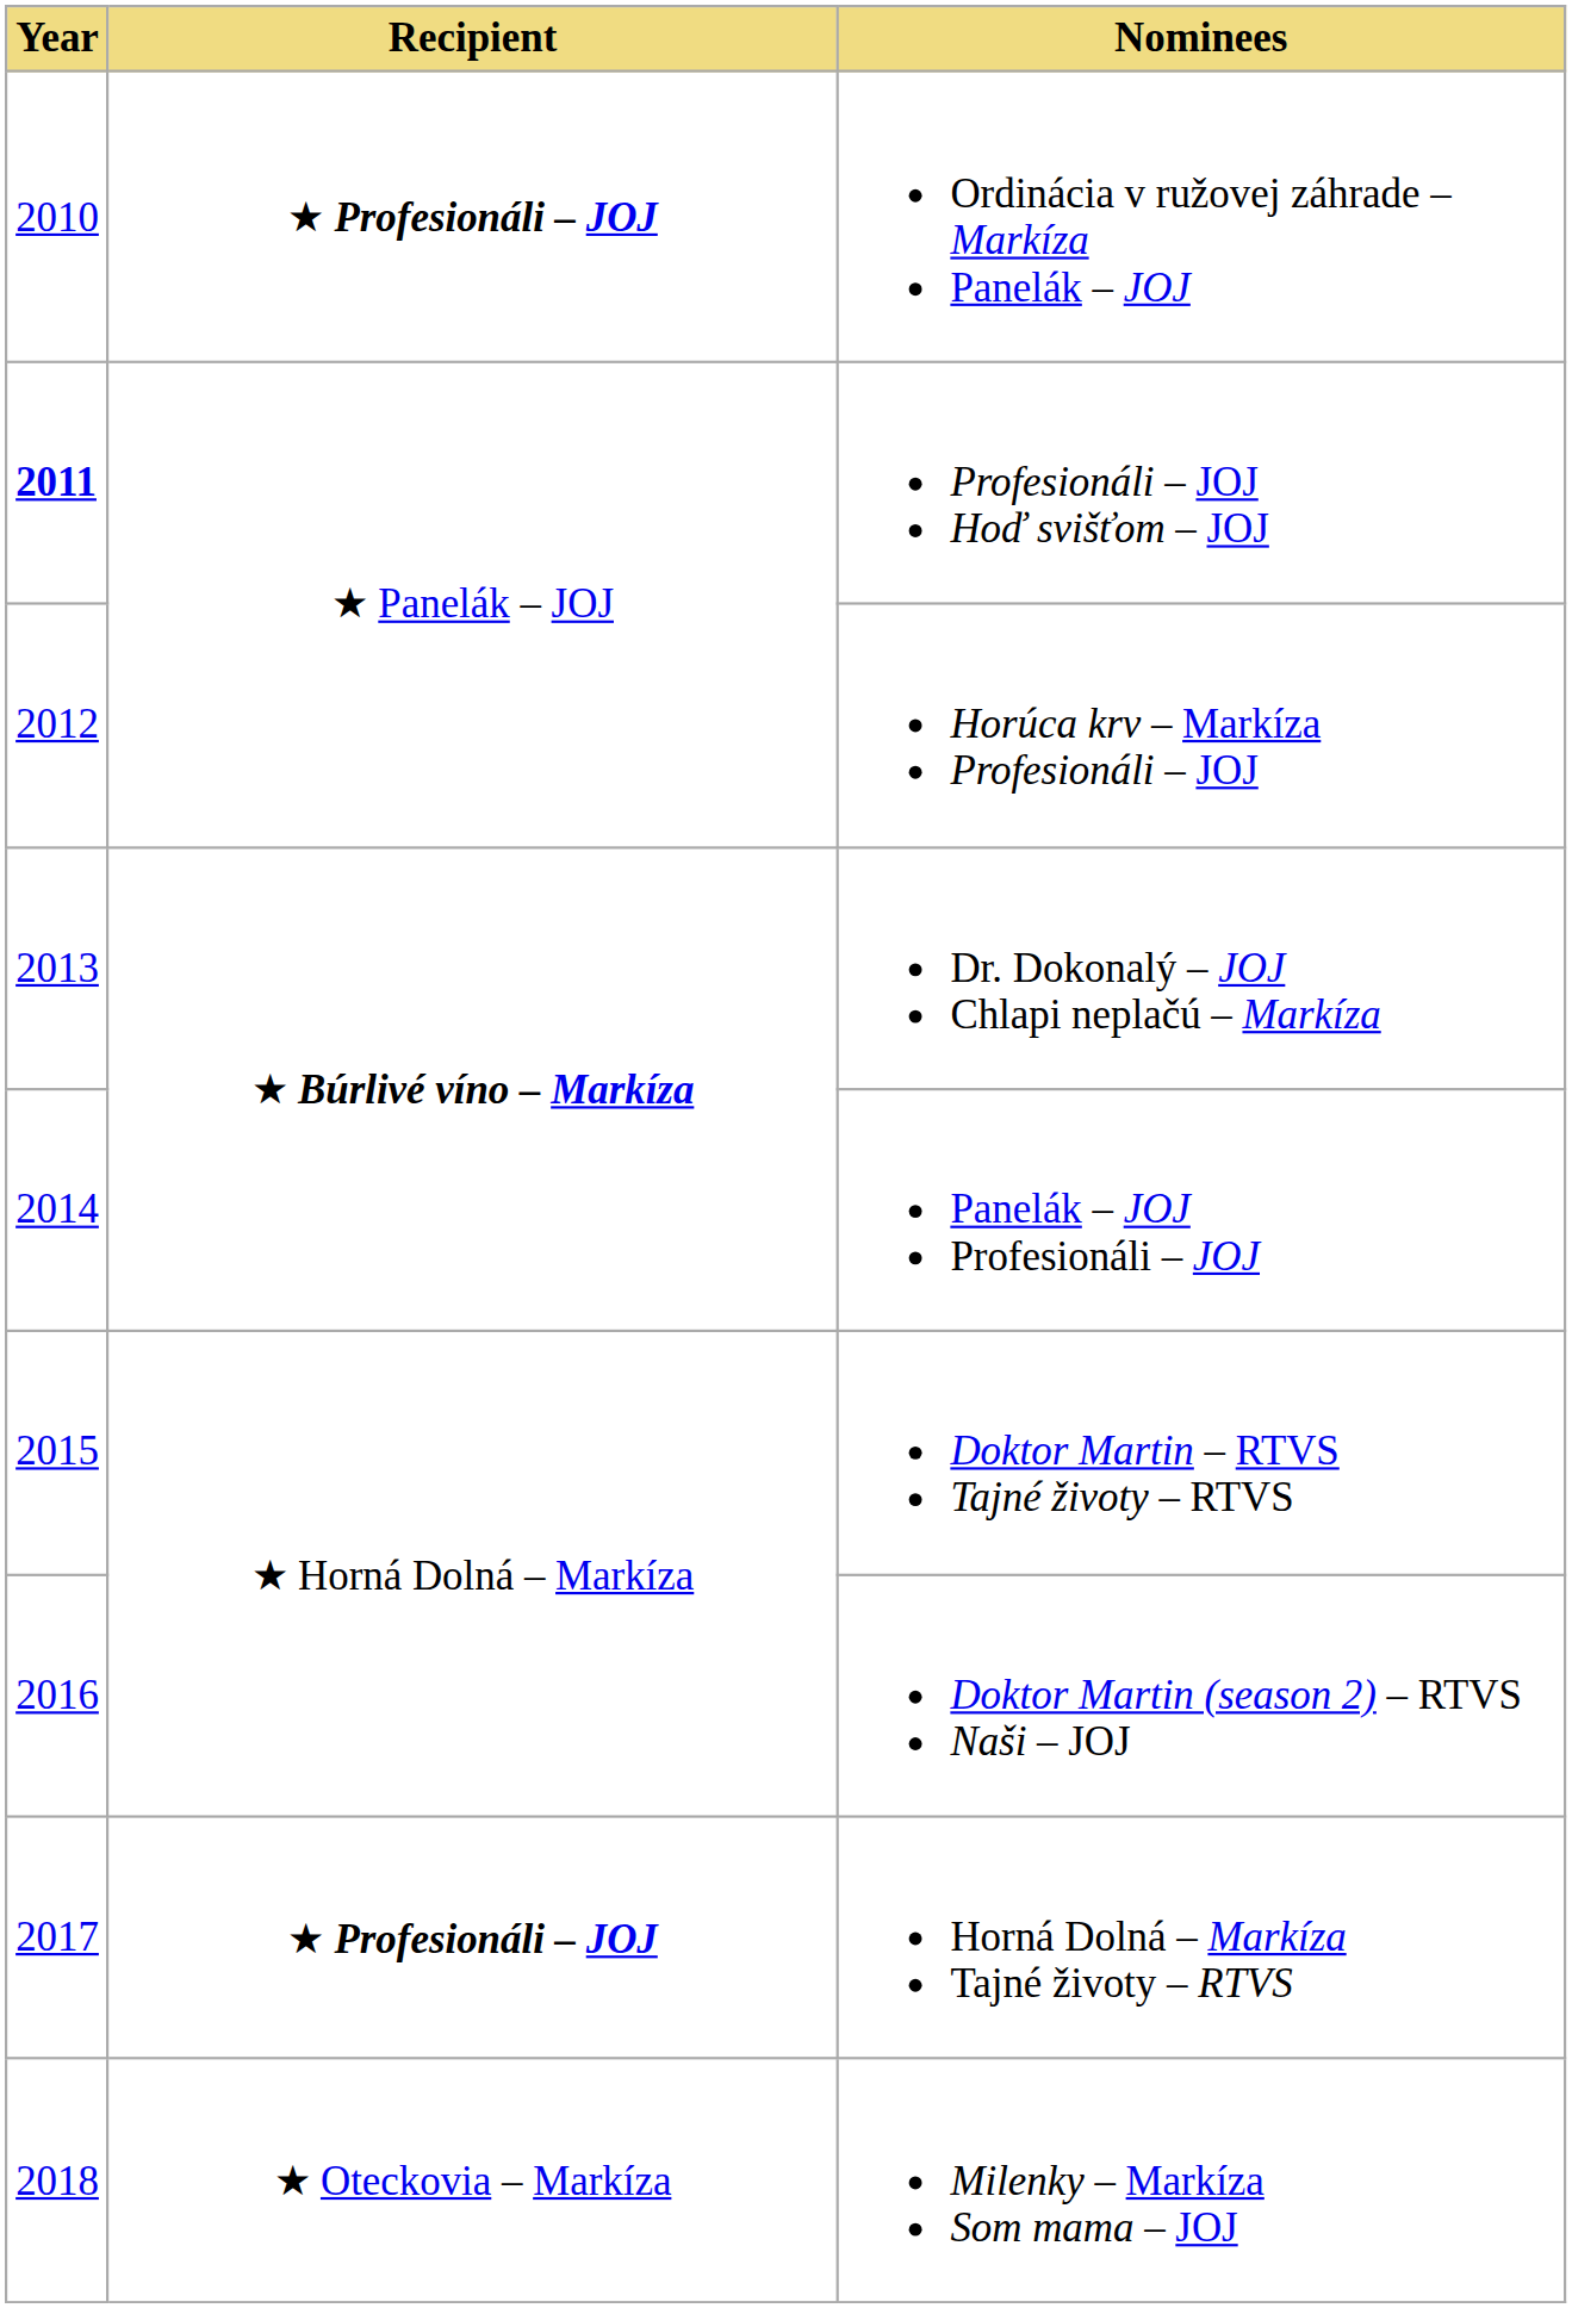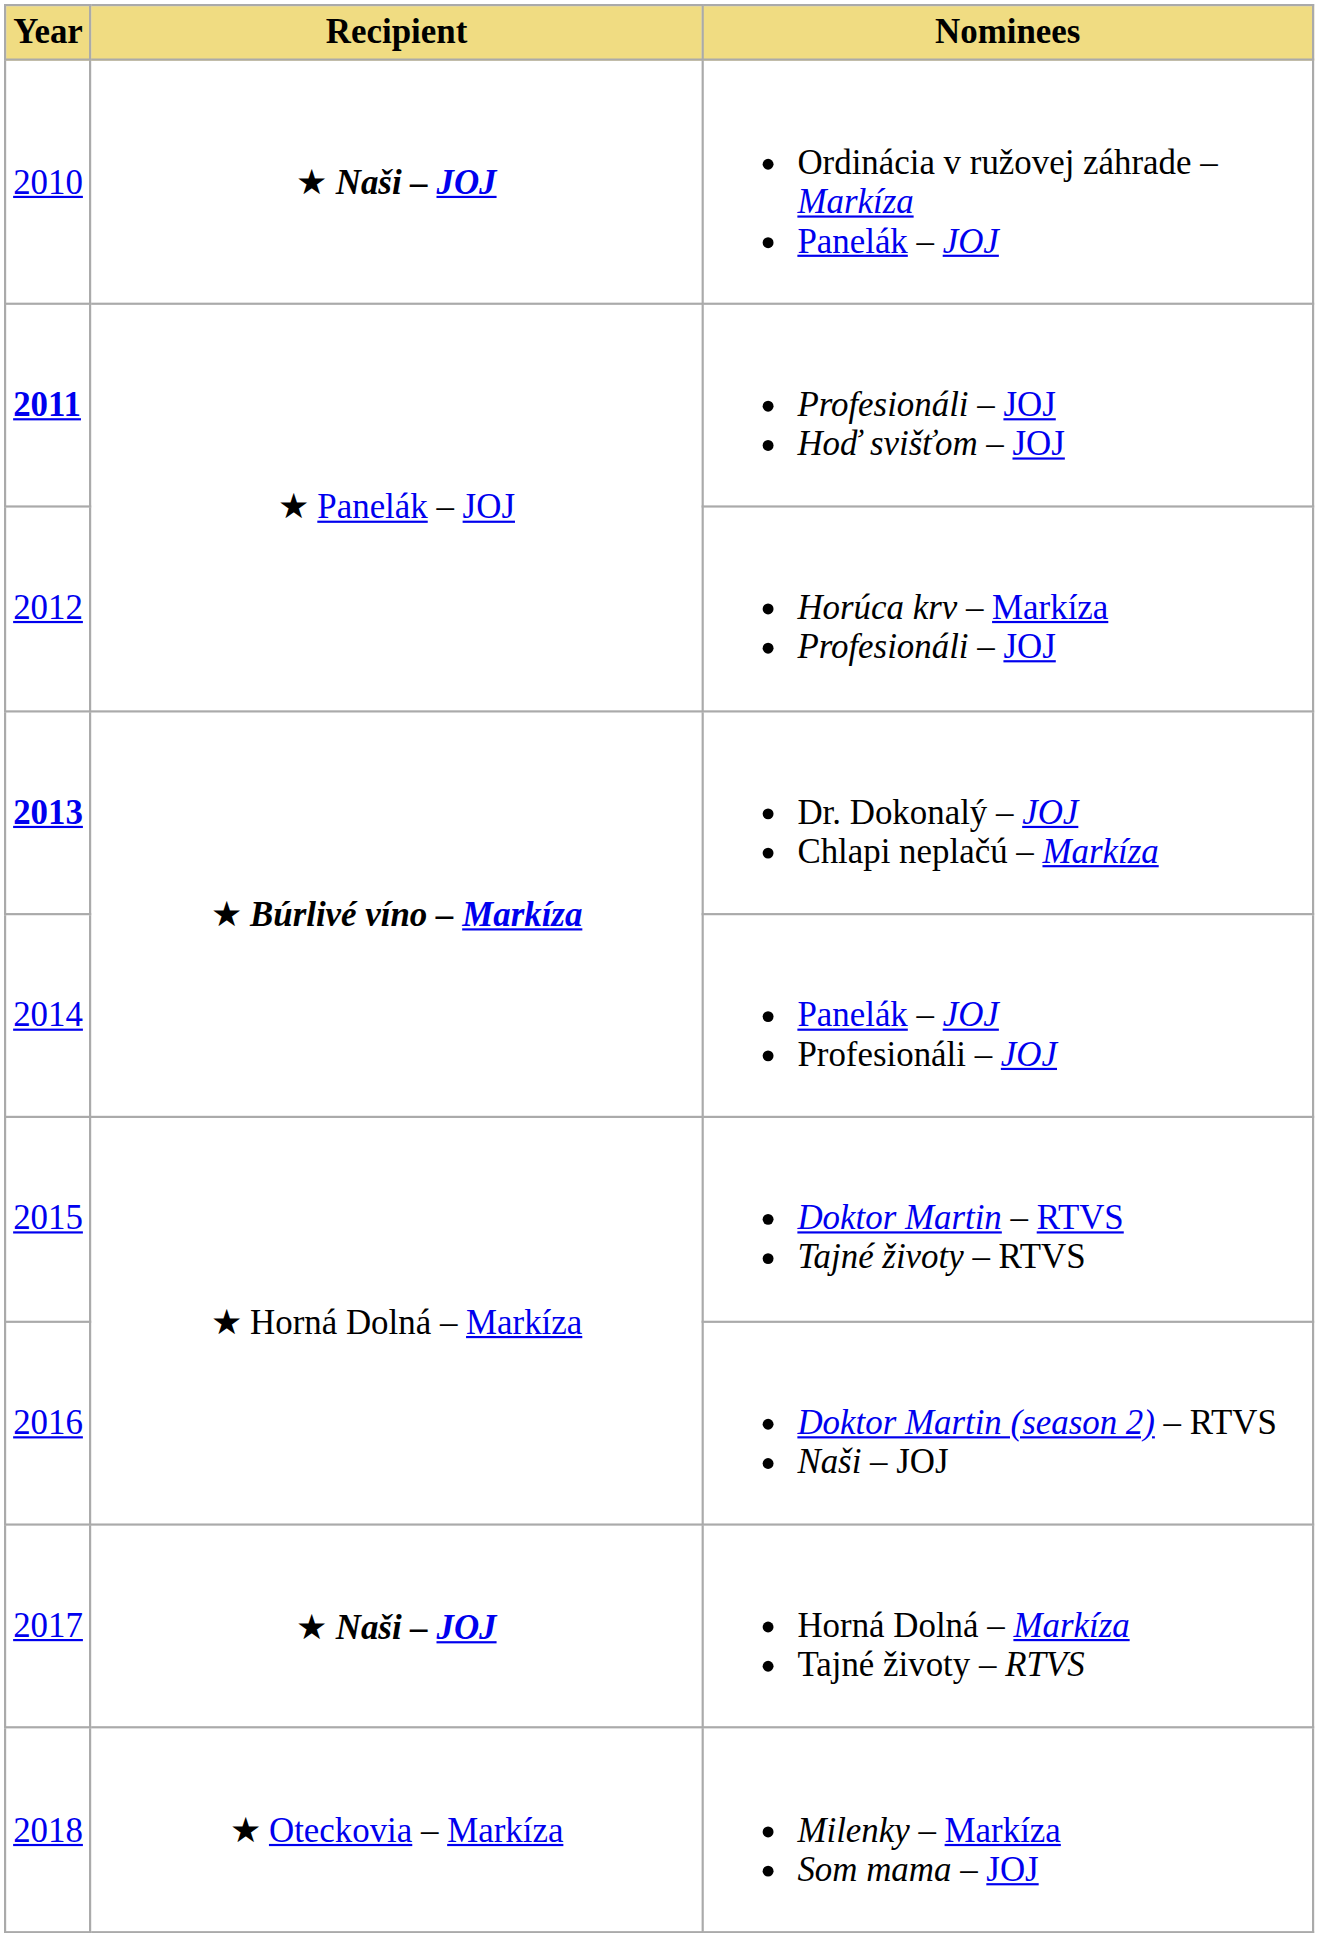 <table class=wikitable sortable style="background:white">
 <tr>
 <th style=background:#F0DC82>Year</th>
 <th style=background:#F0DC82 width=273>Recipient</th>
 <th style=background:#F0DC82 width=273>Nominees</th>
 </tr>
 <tr>
 <td><a href='#'>2010</a></td>
-<td align=center>★ <strong><em>Profesionáli<em> – <a href='#'>JOJ</a><strong></td>
+<td align=center>★ <strong><em>Naši<em> – <a href='#'>JOJ</a><strong></td>
 <td><br><ul><li></em>Ordinácia v ružovej záhrade<em> – <a href='#'>Markíza</a></li><li></em><a href='#'>Panelák</a><em> – <a href='#'>JOJ</a></li></ul></td>
 </tr>
 <tr>
 <td><strong><a href='#'>2011</a></strong></td>
 <td align=center rowspan=2>★ </em></strong><a href='#'>Panelák</a></em> – <a href='#'>JOJ</a></strong> <br></td>
 <td><br><ul><li><em>Profesionáli</em> – <a href='#'>JOJ</a></li><li><em>Hoď svišťom</em> – <a href='#'>JOJ</a></li></ul></td>
 </tr>
 <tr>
 <td><a href='#'>2012</a></td>
 <td><br><ul><li><em>Horúca krv</em> – <a href='#'>Markíza</a></li><li><em>Profesionáli</em> – <a href='#'>JOJ</a></li></ul></td>
 </tr>
 <tr>
-<td><a href='#'>2013</a></td>
+<td><strong><a href='#'>2013</a></strong></td>
 <td align=center rowspan=2>★ <strong><em>Búrlivé víno<em> – <a href='#'>Markíza</a><strong> <br></td>
 <td><br><ul><li></em>Dr. Dokonalý<em> – <a href='#'>JOJ</a></li><li></em>Chlapi neplačú<em> – <a href='#'>Markíza</a></li></ul></td>
 </tr>
 <tr>
 <td><a href='#'>2014</a></td>
 <td><br><ul><li></em><a href='#'>Panelák</a><em> – <a href='#'>JOJ</a></li><li></em>Profesionáli<em> – <a href='#'>JOJ</a></li></ul></td>
 </tr>
 <tr>
 <td><a href='#'>2015</a></td>
 <td rowspan=2 align=center>★ </em></strong>Horná Dolná</em> – <a href='#'>Markíza</a></strong> <br></td>
 <td><br><ul><li><em><a href='#'>Doktor Martin</a></em> – <a href='#'>RTVS</a></li><li><em>Tajné životy</em> – RTVS</li></ul></td>
 </tr>
 <tr>
 <td><a href='#'>2016</a></td>
 <td><br><ul><li><em><a href='#'>Doktor Martin (season 2)</a></em> – RTVS</li><li><em>Naši</em> – JOJ</li></ul></td>
 </tr>
 <tr>
 <td><a href='#'>2017</a></td>
-<td align=center>★ <strong><em>Profesionáli<em> – <a href='#'>JOJ</a><strong></td>
+<td align=center>★ <strong><em>Naši<em> – <a href='#'>JOJ</a><strong></td>
 <td><br><ul><li></em>Horná Dolná<em> – <a href='#'>Markíza</a></li><li></em>Tajné životy<em> – RTVS</li></ul></td>
 </tr>
 <tr>
 <td><a href='#'>2018</a></td>
 <td align=center>★ </em></strong><a href='#'>Oteckovia</a></em> – <a href='#'>Markíza</a></strong></td>
 <td><br><ul><li><em>Milenky</em> – <a href='#'>Markíza</a></li><li><em>Som mama</em> – <a href='#'>JOJ</a></li></ul></td>
 </tr>
 </table>
